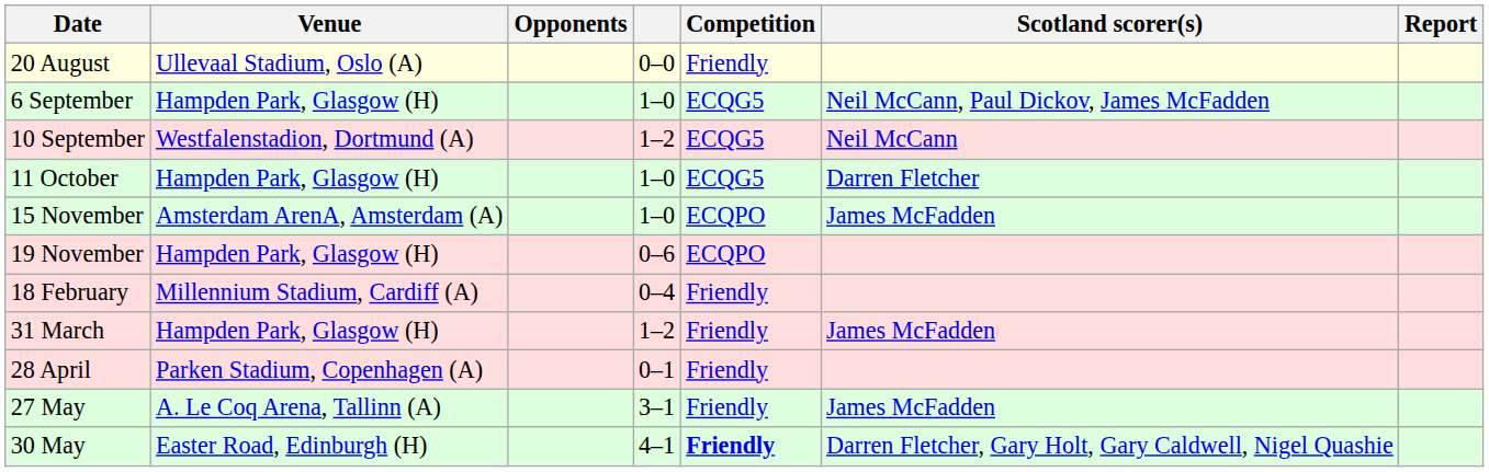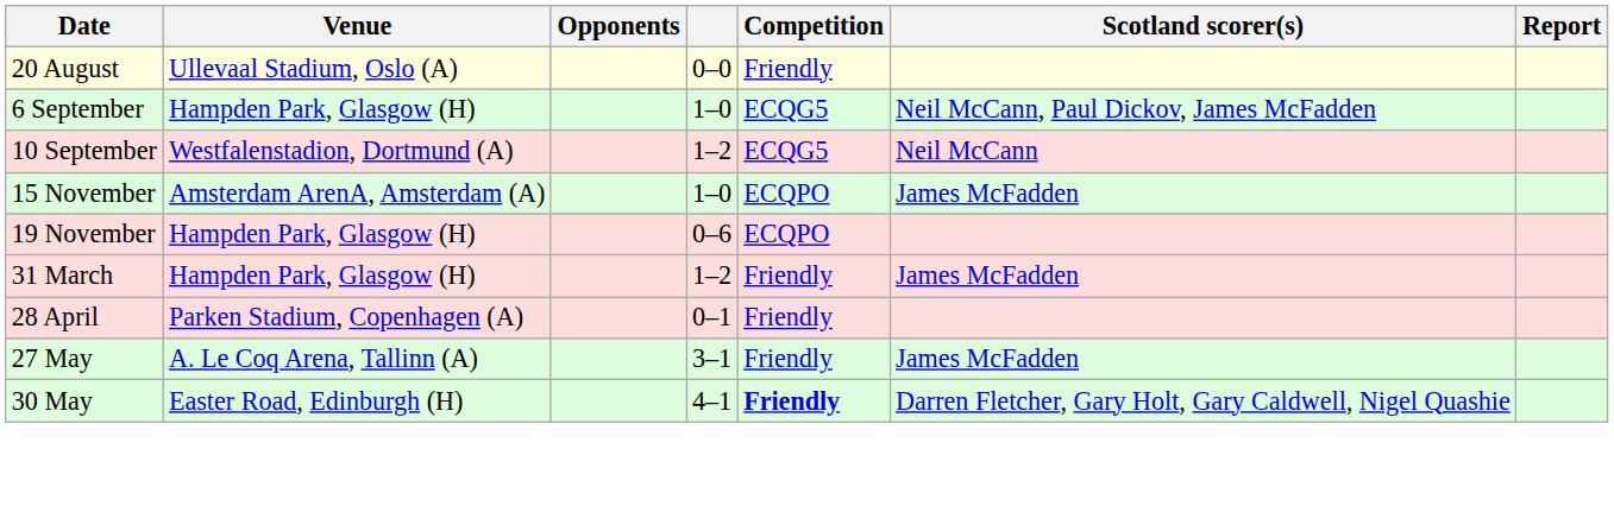 <table class="wikitable">
 <tr>
 <th>Date</th>
 <th>Venue</th>
 <th>Opponents</th>
 <th></th>
 <th>Competition</th>
 <th>Scotland scorer(s)</th>
 <th>Report</th>
 </tr>
 <tr bgcolor=#ffffdd>
 <td>20 August</td>
 <td><a href='#'>Ullevaal Stadium</a>, <a href='#'>Oslo</a> (A)</td>
 <td></td>
 <td align=center>0–0</td>
 <td><a href='#'>Friendly</a></td>
 <td></td>
 <td></td>
 </tr>
 <tr bgcolor=#ddffdd>
 <td>6 September</td>
 <td><a href='#'>Hampden Park</a>, <a href='#'>Glasgow</a> (H)</td>
 <td></td>
 <td align=center>1–0</td>
 <td><a href='#'>ECQG5</a></td>
 <td><a href='#'>Neil McCann</a>, <a href='#'>Paul Dickov</a>, <a href='#'>James McFadden</a></td>
 <td></td>
 </tr>
 <tr bgcolor=#ffdddd>
 <td>10 September</td>
 <td><a href='#'>Westfalenstadion</a>, <a href='#'>Dortmund</a> (A)</td>
 <td></td>
 <td align=center>1–2</td>
 <td><a href='#'>ECQG5</a></td>
 <td><a href='#'>Neil McCann</a></td>
 <td></td>
 </tr>
 <tr bgcolor=#ddffdd>
-<td>11 October</td>
-<td><a href='#'>Hampden Park</a>, <a href='#'>Glasgow</a> (H)</td>
-<td></td>
-<td align=center>1–0</td>
-<td><a href='#'>ECQG5</a></td>
-<td><a href='#'>Darren Fletcher</a></td>
-<td></td>
-</tr>
-<tr bgcolor=#ddffdd>
 <td>15 November</td>
 <td><a href='#'>Amsterdam ArenA</a>, <a href='#'>Amsterdam</a> (A)</td>
 <td></td>
 <td align=center>1–0</td>
 <td><a href='#'>ECQPO</a></td>
 <td><a href='#'>James McFadden</a></td>
 <td></td>
 </tr>
 <tr bgcolor=#ffdddd>
 <td>19 November</td>
 <td><a href='#'>Hampden Park</a>, <a href='#'>Glasgow</a> (H)</td>
 <td></td>
 <td align=center>0–6</td>
 <td><a href='#'>ECQPO</a></td>
-<td></td>
-<td></td>
-</tr>
-<tr bgcolor=#ffdddd>
-<td>18 February</td>
-<td><a href='#'>Millennium Stadium</a>, <a href='#'>Cardiff</a> (A)</td>
-<td></td>
-<td align=center>0–4</td>
-<td><a href='#'>Friendly</a></td>
 <td></td>
 <td></td>
 </tr>
 <tr bgcolor=#ffdddd>
 <td>31 March</td>
 <td><a href='#'>Hampden Park</a>, <a href='#'>Glasgow</a> (H)</td>
 <td></td>
 <td align=center>1–2</td>
 <td><a href='#'>Friendly</a></td>
 <td><a href='#'>James McFadden</a></td>
 <td></td>
 </tr>
 <tr bgcolor=#ffdddd>
 <td>28 April</td>
 <td><a href='#'>Parken Stadium</a>, <a href='#'>Copenhagen</a> (A)</td>
 <td></td>
 <td align=center>0–1</td>
 <td><a href='#'>Friendly</a></td>
 <td></td>
 <td></td>
 </tr>
 <tr bgcolor=#ddffdd>
 <td>27 May</td>
 <td><a href='#'>A. Le Coq Arena</a>, <a href='#'>Tallinn</a> (A)</td>
 <td></td>
 <td align=center>3–1</td>
 <td><a href='#'>Friendly</a></td>
 <td><a href='#'>James McFadden</a></td>
 <td></td>
 </tr>
 <tr bgcolor=#ddffdd>
 <td>30 May</td>
 <td><a href='#'>Easter Road</a>, <a href='#'>Edinburgh</a> (H)</td>
 <td></td>
 <td align=center>4–1</td>
 <td><strong><a href='#'>Friendly</a></strong></td>
 <td><a href='#'>Darren Fletcher</a>, <a href='#'>Gary Holt</a>, <a href='#'>Gary Caldwell</a>, <a href='#'>Nigel Quashie</a></td>
 <td></td>
 </tr>
 </table>
